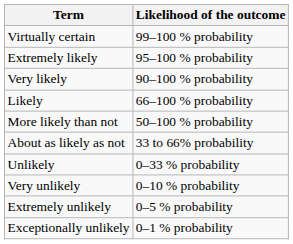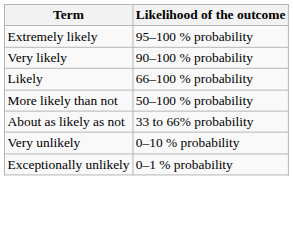 <table class="wikitable">
 <tr>
 <th>Term</th>
 <th>Likelihood of the outcome</th>
-</tr>
-<tr>
-<td>Virtually certain</td>
-<td>99–100 % probability</td>
 </tr>
 <tr>
 <td>Extremely likely</td>
 <td>95–100 % probability</td>
 </tr>
 <tr>
 <td>Very likely</td>
 <td>90–100 % probability</td>
 </tr>
 <tr>
 <td>Likely</td>
 <td>66–100 % probability</td>
 </tr>
 <tr>
 <td>More likely than not</td>
 <td>50–100 % probability</td>
 </tr>
 <tr>
 <td>About as likely as not</td>
 <td>33 to 66% probability</td>
 </tr>
 <tr>
-<td>Unlikely</td>
-<td>0–33 % probability</td>
-</tr>
-<tr>
 <td>Very unlikely</td>
 <td>0–10 % probability</td>
-</tr>
-<tr>
-<td>Extremely unlikely</td>
-<td>0–5 % probability</td>
 </tr>
 <tr>
 <td>Exceptionally unlikely</td>
 <td>0–1 % probability</td>
 </tr>
 </table>
